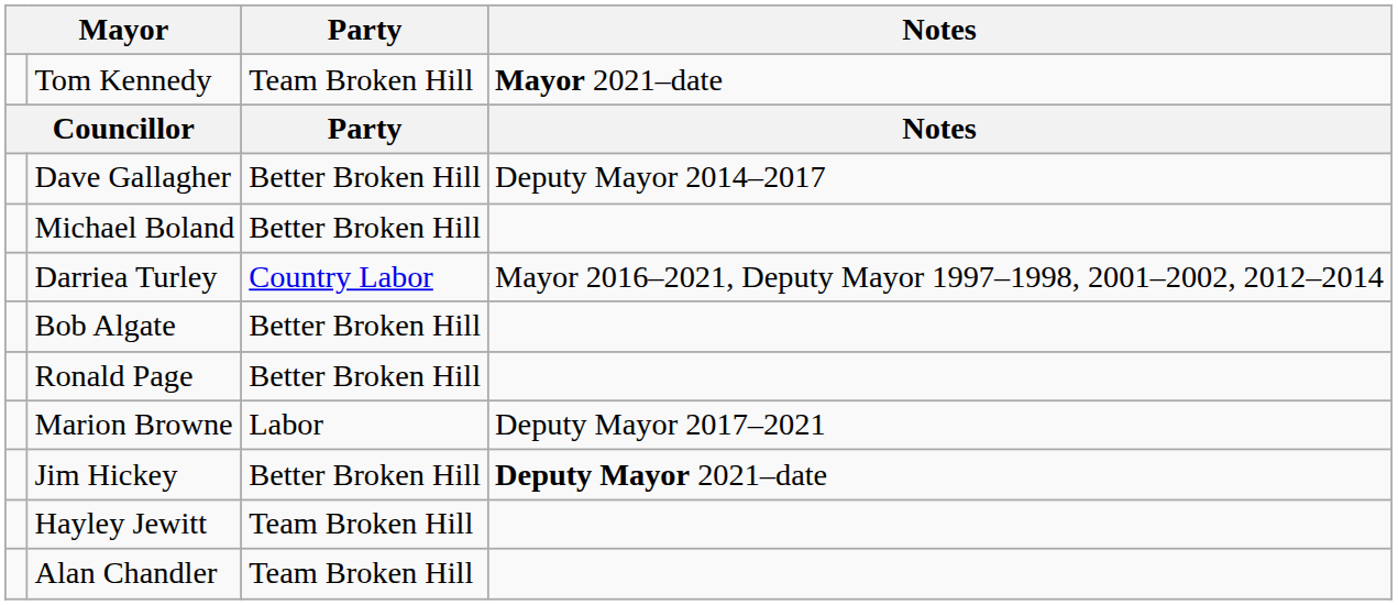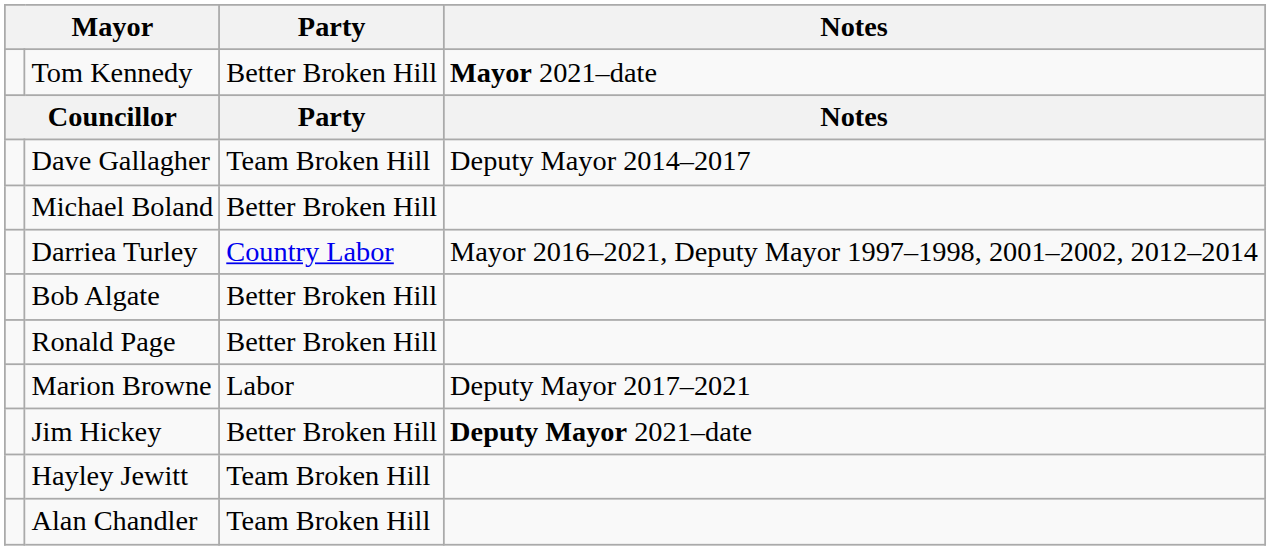 <table class="wikitable">
 <tr>
 <th colspan="2">Mayor</th>
 <th>Party</th>
 <th>Notes</th>
 </tr>
 <tr>
 <td> </td>
 <td>Tom Kennedy</td>
-<td>Team Broken Hill</td>
+<td>Better Broken Hill</td>
 <td><strong>Mayor</strong> 2021–date</td>
 </tr>
 <tr>
 <th colspan="2">Councillor</th>
 <th>Party</th>
 <th>Notes</th>
 </tr>
 <tr>
 <td> </td>
 <td>Dave Gallagher </td>
-<td>Better Broken Hill</td>
+<td>Team Broken Hill</td>
 <td>Deputy Mayor 2014–2017</td>
 </tr>
 <tr>
 <td> </td>
 <td>Michael Boland</td>
 <td>Better Broken Hill</td>
 <td></td>
 </tr>
 <tr>
 <td> </td>
 <td>Darriea Turley </td>
 <td><a href='#'>Country Labor</a></td>
 <td>Mayor 2016–2021, Deputy Mayor 1997–1998, 2001–2002, 2012–2014</td>
 </tr>
 <tr>
 <td> </td>
 <td>Bob Algate</td>
 <td>Better Broken Hill</td>
 <td></td>
 </tr>
 <tr>
 <td> </td>
 <td>Ronald Page</td>
 <td>Better Broken Hill</td>
 <td></td>
 </tr>
 <tr>
 <td> </td>
 <td>Marion Browne</td>
 <td>Labor</td>
 <td>Deputy Mayor 2017–2021</td>
 </tr>
 <tr>
 <td> </td>
 <td>Jim Hickey</td>
 <td>Better Broken Hill</td>
 <td><strong>Deputy Mayor</strong> 2021–date</td>
 </tr>
 <tr>
 <td> </td>
 <td>Hayley Jewitt</td>
 <td>Team Broken Hill</td>
 <td></td>
 </tr>
 <tr>
 <td> </td>
 <td>Alan Chandler</td>
 <td>Team Broken Hill</td>
 <td></td>
 </tr>
 </table>
